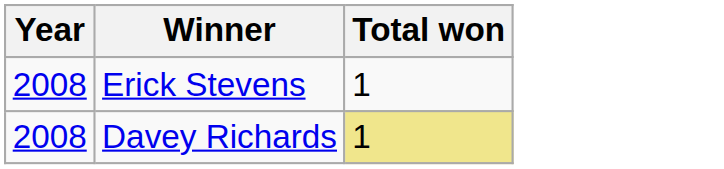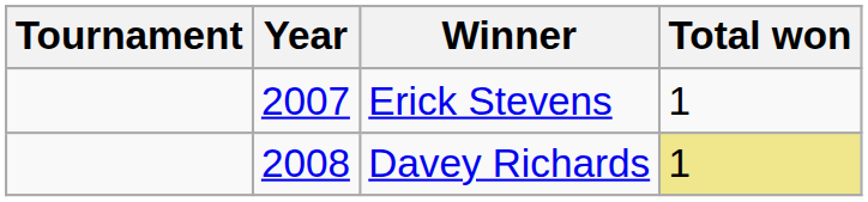 <table class="wikitable sortable">
 <tr>
+<th>Tournament</th>
 <th>Year</th>
 <th>Winner</th>
 <th>Total won</th>
 </tr>
 <tr>
-<td><a href='#'>2008</a></td>
+<td></td>
+<td><a href='#'>2007</a></td>
 <td><a href='#'>Erick Stevens</a></td>
 <td>1</td>
 </tr>
 <tr>
+<td></td>
 <td><a href='#'>2008</a></td>
 <td><a href='#'>Davey Richards</a></td>
 <td style="background: khaki;">1</td>
 </tr>
 </table>
